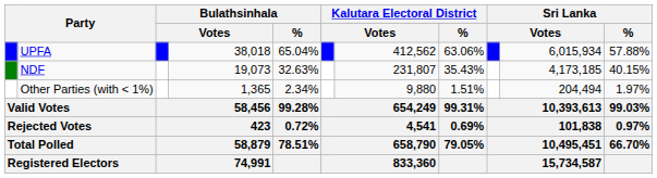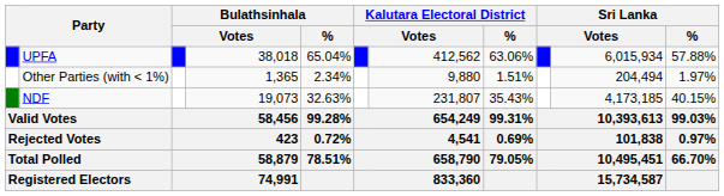 <table class="wikitable">
 <tr>
 <th colspan="2" width="144px"rowspan="2">Party</th>
 <th colspan="3" width="216px">Bulathsinhala</th>
 <th colspan="3" width="216px"><a href='#'>Kalutara Electoral District</a></th>
 <th colspan="3" width="216px">Sri Lanka</th>
 </tr>
 <tr>
 <th colspan="2" width="144px">Votes</th>
 <th>%</th>
 <th colspan="2" width="144px">Votes</th>
 <th>%</th>
 <th colspan="2" width="144px">Votes</th>
 <th>%</th>
 </tr>
 <tr>
 <td style="background-color:blue;" width="10px"></td>
 <td style="text-align:left;"><a href='#'>UPFA</a></td>
 <td style="background-color:blue;" width="10px"></td>
 <td style="text-align:right;">38,018</td>
 <td style="text-align:right;">65.04%</td>
 <td style="background-color:blue;" width="10px"></td>
 <td style="text-align:right;">412,562</td>
 <td style="text-align:right;">63.06%</td>
 <td style="background-color:blue;" width="10px"></td>
 <td style="text-align:right;">6,015,934</td>
 <td style="text-align:right;">57.88%</td>
 </tr>
 <tr>
+<td style="background-color:white;" width="10px"></td>
+<td style="text-align:left;">Other Parties (with < 1%)</td>
+<td style="background-color:white;" width="10px"></td>
+<td style="text-align:right;">1,365</td>
+<td style="text-align:right;">2.34%</td>
+<td style="background-color:white;" width="10px"></td>
+<td style="text-align:right;">9,880</td>
+<td style="text-align:right;">1.51%</td>
+<td style="background-color:white;" width="10px"></td>
+<td style="text-align:right;">204,494</td>
+<td style="text-align:right;">1.97%</td>
+</tr>
+<tr>
 <td style="background-color:green;" width="10px"></td>
 <td style="text-align:left;"><a href='#'>NDF</a></td>
 <td style="background-color:white;" width="10px"></td>
 <td style="text-align:right;">19,073</td>
 <td style="text-align:right;">32.63%</td>
 <td style="background-color:white;" width="10px"></td>
 <td style="text-align:right;">231,807</td>
 <td style="text-align:right;">35.43%</td>
 <td style="background-color:white;" width="10px"></td>
 <td style="text-align:right;">4,173,185</td>
 <td style="text-align:right;">40.15%</td>
-</tr>
-<tr>
-<td style="background-color:white;" width="10px"></td>
-<td style="text-align:left;">Other Parties (with < 1%)</td>
-<td style="background-color:white;" width="10px"></td>
-<td style="text-align:right;">1,365</td>
-<td style="text-align:right;">2.34%</td>
-<td style="background-color:white;" width="10px"></td>
-<td style="text-align:right;">9,880</td>
-<td style="text-align:right;">1.51%</td>
-<td style="background-color:white;" width="10px"></td>
-<td style="text-align:right;">204,494</td>
-<td style="text-align:right;">1.97%</td>
 </tr>
 <tr>
 <th colspan="2" width="144px"style="text-align:left;">Valid Votes</th>
 <th style="text-align:right;"colspan="2" width="144px">58,456</th>
 <th style="text-align:right;">99.28%</th>
 <th style="text-align:right;"colspan="2" width="144px">654,249</th>
 <th style="text-align:right;">99.31%</th>
 <th style="text-align:right;"colspan="2" width="144px">10,393,613</th>
 <th style="text-align:right;">99.03%</th>
 </tr>
 <tr>
 <th colspan="2" width="144px"style="text-align:left;">Rejected Votes</th>
 <th style="text-align:right;"colspan="2" width="144px">423</th>
 <th style="text-align:right;">0.72%</th>
 <th style="text-align:right;"colspan="2" width="144px">4,541</th>
 <th style="text-align:right;">0.69%</th>
 <th style="text-align:right;"colspan="2" width="144px">101,838</th>
 <th style="text-align:right;">0.97%</th>
 </tr>
 <tr>
 <th colspan="2" width="144px"style="text-align:left;">Total Polled</th>
 <th style="text-align:right;"colspan="2" width="144px">58,879</th>
 <th style="text-align:right;">78.51%</th>
 <th style="text-align:right;"colspan="2" width="144px">658,790</th>
 <th style="text-align:right;">79.05%</th>
 <th style="text-align:right;"colspan="2" width="144px">10,495,451</th>
 <th style="text-align:right;">66.70%</th>
 </tr>
 <tr>
 <th colspan="2" width="144px"style="text-align:left;">Registered Electors</th>
 <th style="text-align:right;"colspan="2" width="144px">74,991</th>
 <th></th>
 <th style="text-align:right;"colspan="2" width="144px">833,360</th>
 <th></th>
 <th style="text-align:right;"colspan="2" width="144px">15,734,587</th>
 <th></th>
 </tr>
 </table>
